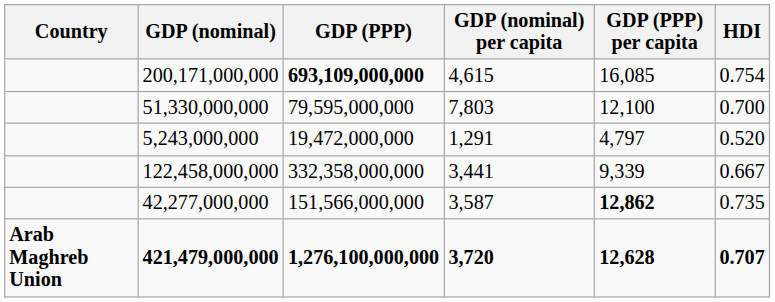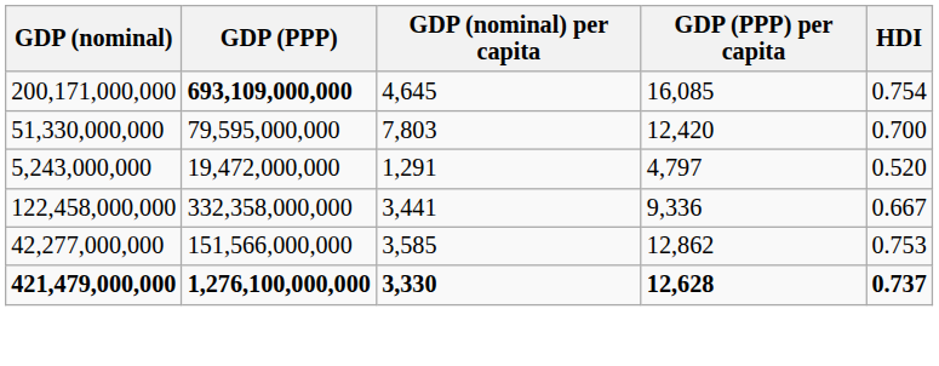 <table class="wikitable sortable">
 <tr>
-<th scope="col">Country</th>
 <th scope="col">GDP (nominal)</th>
 <th scope="col">GDP (PPP)</th>
 <th scope="col">GDP (nominal) per capita</th>
 <th scope="col">GDP (PPP) per capita</th>
 <th scope="col">HDI</th>
 </tr>
 <tr>
-<td></td>
 <td>200,171,000,000</td>
 <td><strong>693,109,000,000</strong></td>
-<td>4,615</td>
+<td>4,645</td>
 <td>16,085</td>
 <td>0.754</td>
 </tr>
 <tr>
-<td></td>
 <td>51,330,000,000</td>
 <td>79,595,000,000</td>
 <td>7,803</td>
-<td>12,100</td>
+<td>12,420</td>
 <td>0.700</td>
 </tr>
 <tr>
-<td></td>
 <td>5,243,000,000</td>
 <td>19,472,000,000</td>
 <td>1,291</td>
 <td>4,797</td>
 <td>0.520</td>
 </tr>
 <tr>
-<td></td>
 <td>122,458,000,000</td>
 <td>332,358,000,000</td>
 <td>3,441</td>
-<td>9,339</td>
+<td>9,336</td>
 <td>0.667</td>
 </tr>
 <tr>
-<td></td>
 <td>42,277,000,000</td>
 <td>151,566,000,000</td>
-<td>3,587</td>
-<td><strong>12,862</strong></td>
-<td>0.735</td>
+<td>3,585</td>
+<td>12,862</td>
+<td>0.753</td>
 </tr>
 <tr>
-<td><strong>Arab Maghreb Union</strong></td>
 <td><strong>421,479,000,000</strong></td>
 <td><strong>1,276,100,000,000</strong></td>
-<td><strong>3,720</strong></td>
+<td><strong>3,330</strong></td>
 <td><strong>12,628</strong></td>
-<td><strong>0.707</strong></td>
+<td><strong>0.737</strong></td>
 </tr>
 </table>
